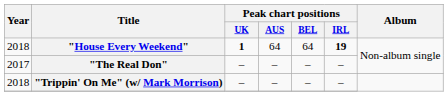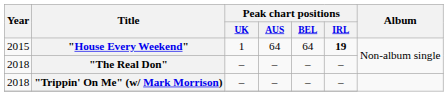 <table class="wikitable plainrowheaders" style="text-align:center;">
 <tr>
 <th scope="col" rowspan="2" style="width:1em;">Year</th>
 <th scope="col" rowspan="2">Title</th>
 <th scope="col" colspan="4">Peak chart positions</th>
 <th scope="col" rowspan="2">Album</th>
 </tr>
 <tr>
 <th scope="col" style="width:3em;font-size:85%;"><a href='#'>UK</a><br></th>
 <th scope="col" style="width:3em;font-size:85%;"><a href='#'>AUS</a><br></th>
 <th scope="col" style="width:3em;font-size:85%;"><a href='#'>BEL</a><br></th>
 <th scope="col" style="width:3em;font-size:85%;"><a href='#'>IRL</a></th>
 </tr>
 <tr>
-<td>2018</td>
+<td>2015</td>
 <th scope="row">"<a href='#'>House Every Weekend</a>"</th>
-<td><strong>1</strong></td>
+<td>1</td>
 <td>64</td>
 <td>64</td>
 <td><strong>19</strong></td>
 <td rowspan="2">Non-album single</td>
 </tr>
 <tr>
-<td>2017</td>
+<td>2018</td>
 <th scope="row">"The Real Don"</th>
 <td>–</td>
 <td>–</td>
 <td>–</td>
 <td>–</td>
 </tr>
 <tr>
 <td>2018</td>
 <th scope="row">"Trippin' On Me" (w/ <a href='#'>Mark Morrison</a>)</th>
 <td>–</td>
 <td>–</td>
 <td>–</td>
 <td>–</td>
 </tr>
 <tr>
 </tr>
 </table>
